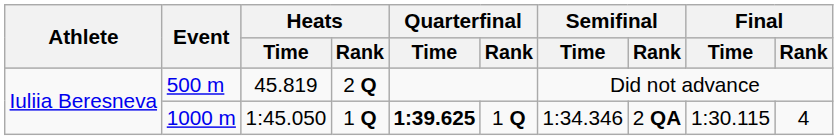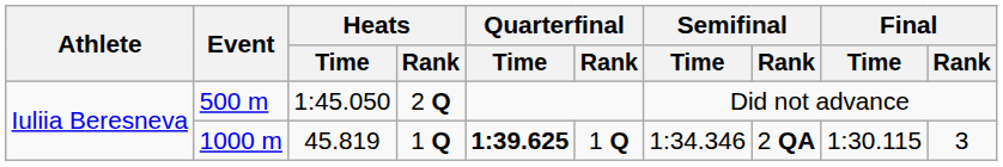 <table class="wikitable" style="font-size:90%; text-align:center;">
 <tr>
 <th rowspan=2>Athlete</th>
 <th rowspan=2>Event</th>
 <th colspan=2>Heats</th>
 <th colspan=2>Quarterfinal</th>
 <th colspan=2>Semifinal</th>
 <th colspan=2>Final</th>
 </tr>
 <tr style="font-size:95%">
 <th>Time</th>
 <th>Rank</th>
 <th>Time</th>
 <th>Rank</th>
 <th>Time</th>
 <th>Rank</th>
 <th>Time</th>
 <th>Rank</th>
 </tr>
 <tr>
 <td rowspan=2 align=left><a href='#'>Iuliia Beresneva</a></td>
 <td align=left><a href='#'>500 m</a></td>
-<td>45.819</td>
+<td>1:45.050</td>
 <td>2 <strong>Q</strong></td>
 <td colspan=2></td>
 <td colspan=4>Did not advance</td>
 </tr>
 <tr>
 <td align=left><a href='#'>1000 m</a></td>
-<td>1:45.050</td>
+<td>45.819</td>
 <td>1 <strong>Q</strong></td>
 <td><strong>1:39.625</strong></td>
 <td>1 <strong>Q</strong></td>
 <td>1:34.346</td>
 <td>2 <strong>QA</strong></td>
 <td>1:30.115</td>
-<td>4</td>
+<td>3</td>
 </tr>
 </table>
